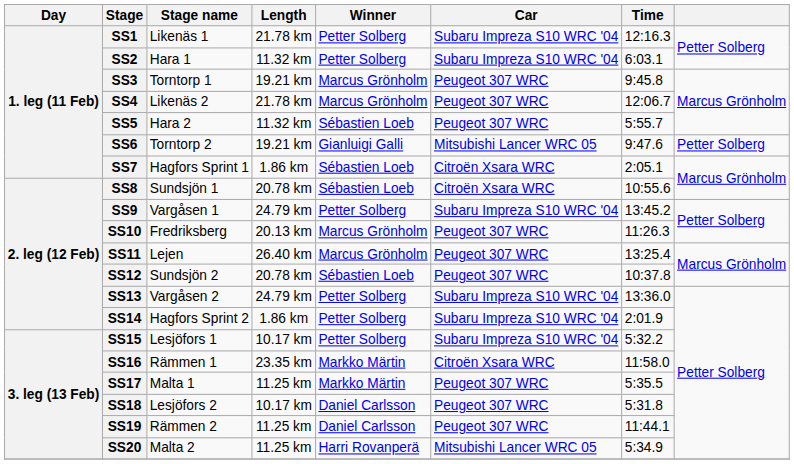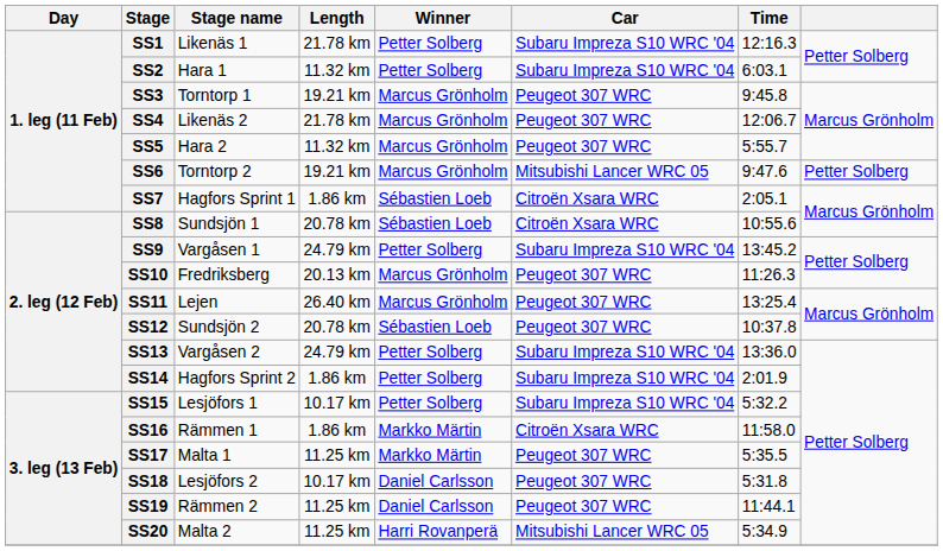 <table class="wikitable" style="font-size: 85%;">
 <tr>
 <th>Day</th>
 <th>Stage</th>
 <th>Stage name</th>
 <th>Length</th>
 <th>Winner</th>
 <th>Car</th>
 <th>Time</th>
 <th></th>
 </tr>
 <tr>
 <th rowspan="7">1. leg (11 Feb)</th>
 <th>SS1</th>
 <td>Likenäs 1</td>
 <td align="center">21.78 km</td>
 <td> <a href='#'>Petter Solberg</a></td>
 <td><a href='#'>Subaru Impreza S10 WRC '04</a></td>
 <td>12:16.3</td>
 <td rowspan="2"> <a href='#'>Petter Solberg</a></td>
 </tr>
 <tr>
 <th>SS2</th>
 <td>Hara 1</td>
 <td align="center">11.32 km</td>
 <td> <a href='#'>Petter Solberg</a></td>
 <td><a href='#'>Subaru Impreza S10 WRC '04</a></td>
 <td>6:03.1</td>
 </tr>
 <tr>
 <th>SS3</th>
 <td>Torntorp 1</td>
 <td align="center">19.21 km</td>
 <td> <a href='#'>Marcus Grönholm</a></td>
 <td><a href='#'>Peugeot 307 WRC</a></td>
 <td>9:45.8</td>
 <td rowspan="3"> <a href='#'>Marcus Grönholm</a></td>
 </tr>
 <tr>
 <th>SS4</th>
 <td>Likenäs 2</td>
 <td align="center">21.78 km</td>
 <td> <a href='#'>Marcus Grönholm</a></td>
 <td><a href='#'>Peugeot 307 WRC</a></td>
 <td>12:06.7</td>
 </tr>
 <tr>
 <th>SS5</th>
 <td>Hara 2</td>
 <td align="center">11.32 km</td>
-<td> <a href='#'>Sébastien Loeb</a></td>
+<td> <a href='#'>Marcus Grönholm</a></td>
 <td><a href='#'>Peugeot 307 WRC</a></td>
 <td>5:55.7</td>
 </tr>
 <tr>
 <th>SS6</th>
 <td>Torntorp 2</td>
 <td align="center">19.21 km</td>
-<td> <a href='#'>Gianluigi Galli</a></td>
+<td> <a href='#'>Marcus Grönholm</a></td>
 <td><a href='#'>Mitsubishi Lancer WRC 05</a></td>
 <td>9:47.6</td>
 <td rowspan="1"> <a href='#'>Petter Solberg</a></td>
 </tr>
 <tr>
 <th>SS7</th>
 <td>Hagfors Sprint 1</td>
 <td align="center">1.86 km</td>
 <td> <a href='#'>Sébastien Loeb</a></td>
 <td><a href='#'>Citroën Xsara WRC</a></td>
 <td>2:05.1</td>
 <td rowspan="2"> <a href='#'>Marcus Grönholm</a></td>
 </tr>
 <tr>
 <th rowspan="7">2. leg (12 Feb)</th>
 <th>SS8</th>
 <td>Sundsjön 1</td>
 <td align="center">20.78 km</td>
 <td> <a href='#'>Sébastien Loeb</a></td>
 <td><a href='#'>Citroën Xsara WRC</a></td>
 <td>10:55.6</td>
 </tr>
 <tr>
 <th>SS9</th>
 <td>Vargåsen 1</td>
 <td align="center">24.79 km</td>
 <td> <a href='#'>Petter Solberg</a></td>
 <td><a href='#'>Subaru Impreza S10 WRC '04</a></td>
 <td>13:45.2</td>
 <td rowspan="2"> <a href='#'>Petter Solberg</a></td>
 </tr>
 <tr>
 <th>SS10</th>
 <td>Fredriksberg</td>
 <td align="center">20.13 km</td>
 <td> <a href='#'>Marcus Grönholm</a></td>
 <td><a href='#'>Peugeot 307 WRC</a></td>
 <td>11:26.3</td>
 </tr>
 <tr>
 <th>SS11</th>
 <td>Lejen</td>
 <td align="center">26.40 km</td>
 <td> <a href='#'>Marcus Grönholm</a></td>
 <td><a href='#'>Peugeot 307 WRC</a></td>
 <td>13:25.4</td>
 <td rowspan="2"> <a href='#'>Marcus Grönholm</a></td>
 </tr>
 <tr>
 <th>SS12</th>
 <td>Sundsjön 2</td>
 <td align="center">20.78 km</td>
 <td> <a href='#'>Sébastien Loeb</a></td>
 <td><a href='#'>Peugeot 307 WRC</a></td>
 <td>10:37.8</td>
 </tr>
 <tr>
 <th>SS13</th>
 <td>Vargåsen 2</td>
 <td align="center">24.79 km</td>
 <td> <a href='#'>Petter Solberg</a></td>
 <td><a href='#'>Subaru Impreza S10 WRC '04</a></td>
 <td>13:36.0</td>
 <td rowspan="8"> <a href='#'>Petter Solberg</a></td>
 </tr>
 <tr>
 <th>SS14</th>
 <td>Hagfors Sprint 2</td>
 <td align="center">1.86 km</td>
 <td> <a href='#'>Petter Solberg</a></td>
 <td><a href='#'>Subaru Impreza S10 WRC '04</a></td>
 <td>2:01.9</td>
 </tr>
 <tr>
 <th rowspan="6">3. leg (13 Feb)</th>
 <th>SS15</th>
 <td>Lesjöfors 1</td>
 <td align="center">10.17 km</td>
 <td> <a href='#'>Petter Solberg</a></td>
 <td><a href='#'>Subaru Impreza S10 WRC '04</a></td>
 <td>5:32.2</td>
 </tr>
 <tr>
 <th>SS16</th>
 <td>Rämmen 1</td>
-<td align="center">23.35 km</td>
+<td align="center">1.86 km</td>
 <td> <a href='#'>Markko Märtin</a></td>
 <td><a href='#'>Citroën Xsara WRC</a></td>
 <td>11:58.0</td>
 </tr>
 <tr>
 <th>SS17</th>
 <td>Malta 1</td>
 <td align="center">11.25 km</td>
 <td> <a href='#'>Markko Märtin</a></td>
 <td><a href='#'>Peugeot 307 WRC</a></td>
 <td>5:35.5</td>
 </tr>
 <tr>
 <th>SS18</th>
 <td>Lesjöfors 2</td>
 <td align="center">10.17 km</td>
 <td> <a href='#'>Daniel Carlsson</a></td>
 <td><a href='#'>Peugeot 307 WRC</a></td>
 <td>5:31.8</td>
 </tr>
 <tr>
 <th>SS19</th>
 <td>Rämmen 2</td>
 <td align="center">11.25 km</td>
 <td> <a href='#'>Daniel Carlsson</a></td>
 <td><a href='#'>Peugeot 307 WRC</a></td>
 <td>11:44.1</td>
 </tr>
 <tr>
 <th>SS20</th>
 <td>Malta 2</td>
 <td align="center">11.25 km</td>
 <td> <a href='#'>Harri Rovanperä</a></td>
 <td><a href='#'>Mitsubishi Lancer WRC 05</a></td>
 <td>5:34.9</td>
 </tr>
 <tr>
 </tr>
 </table>
